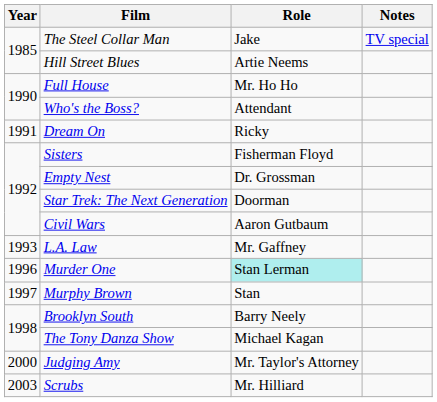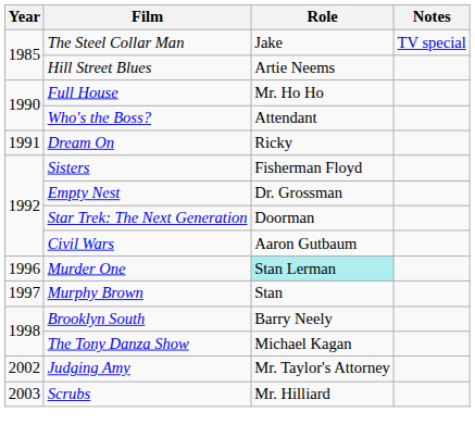 <table class="wikitable sortable">
 <tr>
 <th>Year</th>
 <th>Film</th>
 <th>Role</th>
 <th>Notes</th>
 </tr>
 <tr>
 <td rowspan=2>1985</td>
 <td><em>The Steel Collar Man</em></td>
 <td>Jake</td>
 <td><a href='#'>TV special</a></td>
 </tr>
 <tr>
 <td><em>Hill Street Blues</em></td>
 <td>Artie Neems</td>
 <td></td>
 </tr>
 <tr>
 <td rowspan=2>1990</td>
 <td><em><a href='#'>Full House</a></em></td>
 <td>Mr. Ho Ho</td>
 <td></td>
 </tr>
 <tr>
 <td><em><a href='#'>Who's the Boss?</a></em></td>
 <td>Attendant</td>
 <td></td>
 </tr>
 <tr>
 <td>1991</td>
 <td><em><a href='#'>Dream On</a></em></td>
 <td>Ricky</td>
 <td></td>
 </tr>
 <tr>
 <td rowspan=4>1992</td>
 <td><em><a href='#'>Sisters</a></em></td>
 <td>Fisherman Floyd</td>
 <td></td>
 </tr>
 <tr>
 <td><em><a href='#'>Empty Nest</a></em></td>
 <td>Dr. Grossman</td>
 <td></td>
 </tr>
 <tr>
 <td><em><a href='#'>Star Trek: The Next Generation</a></em></td>
 <td>Doorman</td>
 <td></td>
 </tr>
 <tr>
 <td><em><a href='#'>Civil Wars</a></em></td>
 <td>Aaron Gutbaum</td>
 <td></td>
 </tr>
 <tr>
-<td>1993</td>
-<td><em><a href='#'>L.A. Law</a></em></td>
-<td>Mr. Gaffney</td>
-<td></td>
-</tr>
-<tr>
 <td>1996</td>
 <td><em><a href='#'>Murder One</a></em></td>
 <td style="background: paleturquoise;">Stan Lerman</td>
 <td></td>
 </tr>
 <tr>
 <td>1997</td>
 <td><em><a href='#'>Murphy Brown</a></em></td>
 <td>Stan</td>
 <td></td>
 </tr>
 <tr>
 <td rowspan=2>1998</td>
 <td><em><a href='#'>Brooklyn South</a></em></td>
 <td>Barry Neely</td>
 <td></td>
 </tr>
 <tr>
 <td><em><a href='#'>The Tony Danza Show</a></em></td>
 <td>Michael Kagan</td>
 <td></td>
 </tr>
 <tr>
-<td>2000</td>
+<td>2002</td>
 <td><em><a href='#'>Judging Amy</a></em></td>
 <td>Mr. Taylor's Attorney</td>
 <td></td>
 </tr>
 <tr>
 <td>2003</td>
 <td><em><a href='#'>Scrubs</a></em></td>
 <td>Mr. Hilliard</td>
 <td></td>
 </tr>
 </table>
